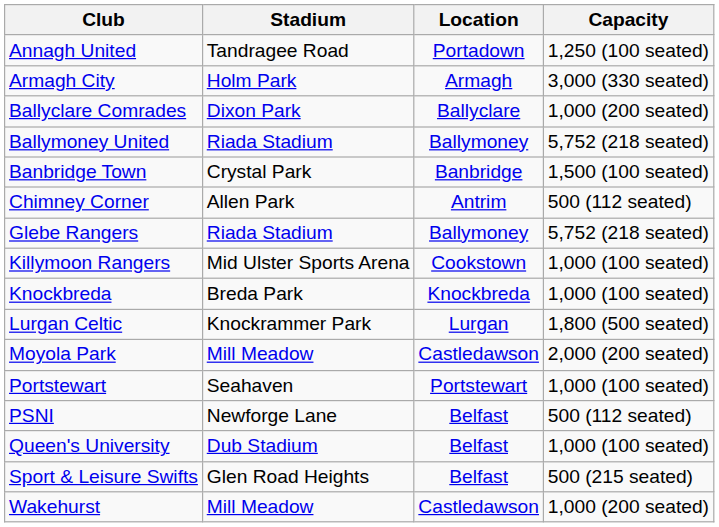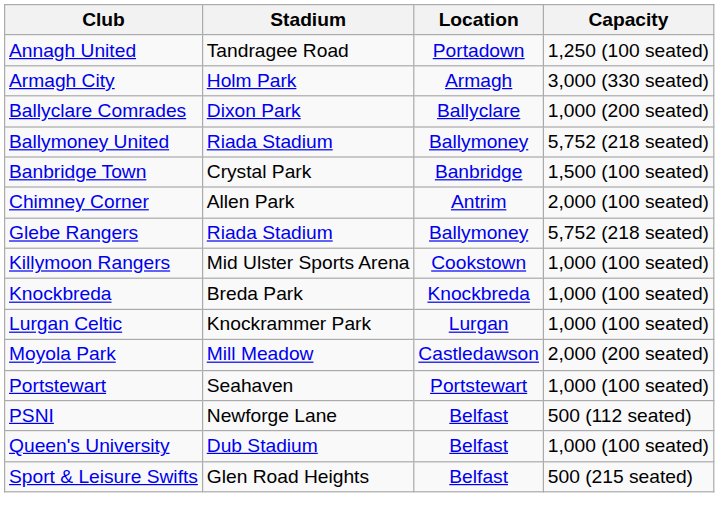 <table class="wikitable sortable">
 <tr>
 <th>Club</th>
 <th>Stadium</th>
 <th>Location</th>
 <th>Capacity</th>
 </tr>
 <tr>
 <td><a href='#'>Annagh United</a></td>
 <td>Tandragee Road</td>
 <td style="text-align:center;"><a href='#'>Portadown</a></td>
 <td>1,250 (100 seated)</td>
 </tr>
 <tr>
 <td><a href='#'>Armagh City</a></td>
 <td><a href='#'>Holm Park</a></td>
 <td style="text-align:center;"><a href='#'>Armagh</a></td>
 <td>3,000 (330 seated)</td>
 </tr>
 <tr>
 <td><a href='#'>Ballyclare Comrades</a></td>
 <td><a href='#'>Dixon Park</a></td>
 <td style="text-align:center;"><a href='#'>Ballyclare</a></td>
 <td>1,000 (200 seated)</td>
 </tr>
 <tr>
 <td><a href='#'>Ballymoney United</a></td>
 <td><a href='#'>Riada Stadium</a></td>
 <td style="text-align:center;"><a href='#'>Ballymoney</a></td>
 <td>5,752 (218 seated)</td>
 </tr>
 <tr>
 <td><a href='#'>Banbridge Town</a></td>
 <td>Crystal Park</td>
 <td style="text-align:center;"><a href='#'>Banbridge</a></td>
 <td>1,500 (100 seated)</td>
 </tr>
 <tr>
 <td><a href='#'>Chimney Corner</a></td>
 <td>Allen Park</td>
 <td style="text-align:center;"><a href='#'>Antrim</a></td>
-<td>500 (112 seated)</td>
+<td>2,000 (100 seated)</td>
 </tr>
 <tr>
 <td><a href='#'>Glebe Rangers</a></td>
 <td><a href='#'>Riada Stadium</a></td>
 <td style="text-align:center;"><a href='#'>Ballymoney</a></td>
 <td>5,752 (218 seated)</td>
 </tr>
 <tr>
 <td><a href='#'>Killymoon Rangers</a></td>
 <td>Mid Ulster Sports Arena</td>
 <td style="text-align:center;"><a href='#'>Cookstown</a></td>
 <td>1,000 (100 seated)</td>
 </tr>
 <tr>
 <td><a href='#'>Knockbreda</a></td>
 <td>Breda Park</td>
 <td style="text-align:center;"><a href='#'>Knockbreda</a></td>
 <td>1,000 (100 seated)</td>
 </tr>
 <tr>
 <td><a href='#'>Lurgan Celtic</a></td>
 <td>Knockrammer Park</td>
 <td style="text-align:center;"><a href='#'>Lurgan</a></td>
-<td>1,800 (500 seated)</td>
+<td>1,000 (100 seated)</td>
 </tr>
 <tr>
 <td><a href='#'>Moyola Park</a></td>
 <td><a href='#'>Mill Meadow</a></td>
 <td style="text-align:center;"><a href='#'>Castledawson</a></td>
 <td>2,000 (200 seated)</td>
 </tr>
 <tr>
 <td><a href='#'>Portstewart</a></td>
 <td>Seahaven</td>
 <td style="text-align:center;"><a href='#'>Portstewart</a></td>
 <td>1,000 (100 seated)</td>
 </tr>
 <tr>
 <td><a href='#'>PSNI</a></td>
 <td>Newforge Lane</td>
 <td style="text-align:center;"><a href='#'>Belfast</a></td>
 <td>500 (112 seated)</td>
 </tr>
 <tr>
 <td><a href='#'>Queen's University</a></td>
 <td><a href='#'>Dub Stadium</a></td>
 <td style="text-align:center;"><a href='#'>Belfast</a></td>
 <td>1,000 (100 seated)</td>
 </tr>
 <tr>
 <td><a href='#'>Sport & Leisure Swifts</a></td>
 <td>Glen Road Heights</td>
 <td style="text-align:center;"><a href='#'>Belfast</a></td>
 <td>500 (215 seated)</td>
 </tr>
-<tr>
-<td><a href='#'>Wakehurst</a></td>
-<td><a href='#'>Mill Meadow</a></td>
-<td style="text-align:center;"><a href='#'>Castledawson</a></td>
-<td>1,000 (200 seated)</td>
-</tr>
 </table>
